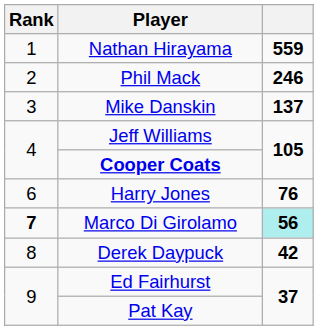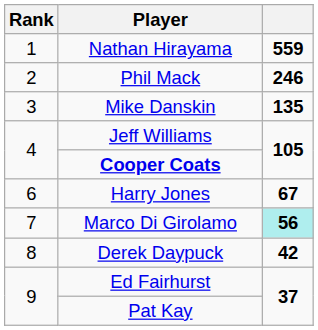 <table class="wikitable" style="font-size:95%; text-align:center;">
 <tr>
 <th style="width:25px;">Rank</th>
 <th style="width:162px;">Player</th>
 <th style="width:35px;"></th>
 </tr>
 <tr>
 <td>1</td>
 <td><a href='#'>Nathan Hirayama</a></td>
 <td><strong>559</strong></td>
 </tr>
 <tr>
 <td>2</td>
 <td><a href='#'>Phil Mack</a></td>
 <td><strong>246</strong></td>
 </tr>
 <tr>
 <td>3</td>
 <td><a href='#'>Mike Danskin</a></td>
-<td><strong>137</strong></td>
+<td><strong>135</strong></td>
 </tr>
 <tr>
 <td rowspan=2>4</td>
 <td><a href='#'>Jeff Williams</a></td>
 <td rowspan=2><strong>105</strong></td>
 </tr>
 <tr>
 <td><strong><a href='#'>Cooper Coats</a></strong></td>
 </tr>
 <tr>
 <td>6</td>
 <td><a href='#'>Harry Jones</a></td>
-<td><strong>76</strong></td>
+<td><strong>67</strong></td>
 </tr>
 <tr>
-<td><strong>7</strong></td>
+<td>7</td>
 <td><a href='#'>Marco Di Girolamo</a></td>
 <td style="background: paleturquoise;"><strong>56</strong></td>
 </tr>
 <tr>
 <td>8</td>
 <td><a href='#'>Derek Daypuck</a></td>
 <td><strong>42</strong></td>
 </tr>
 <tr>
 <td rowspan=2>9</td>
 <td><a href='#'>Ed Fairhurst</a></td>
 <td rowspan=2><strong>37</strong></td>
 </tr>
 <tr>
 <td><a href='#'>Pat Kay</a></td>
 </tr>
 </table>
